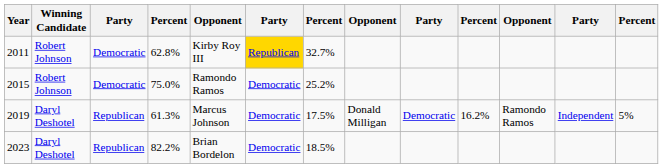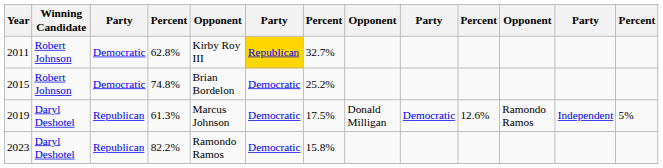 <table class="wikitable" style="margin:0.5em auto; font-size:95%;">
 <tr>
 <th>Year</th>
 <th>Winning Candidate</th>
 <th>Party</th>
 <th>Percent</th>
 <th>Opponent</th>
 <th>Party</th>
 <th>Percent</th>
 <th>Opponent</th>
 <th>Party</th>
 <th>Percent</th>
 <th>Opponent</th>
 <th>Party</th>
 <th>Percent</th>
 </tr>
 <tr>
 <td>2011</td>
 <td><a href='#'>Robert Johnson</a></td>
 <td><a href='#'>Democratic</a></td>
 <td>62.8%</td>
 <td>Kirby Roy III</td>
 <td style="background: gold;"><a href='#'>Republican</a></td>
 <td>32.7%</td>
 <td></td>
 <td></td>
 <td></td>
 <td></td>
 <td></td>
 <td></td>
 </tr>
 <tr>
 <td>2015</td>
 <td><a href='#'>Robert Johnson</a></td>
 <td><a href='#'>Democratic</a></td>
-<td>75.0%</td>
-<td>Ramondo Ramos</td>
+<td>74.8%</td>
+<td>Brian Bordelon</td>
 <td><a href='#'>Democratic</a></td>
 <td>25.2%</td>
 <td></td>
 <td></td>
 <td></td>
 <td></td>
 <td></td>
 <td></td>
 </tr>
 <tr>
 <td>2019</td>
 <td><a href='#'>Daryl Deshotel</a></td>
 <td><a href='#'>Republican</a></td>
 <td>61.3%</td>
 <td>Marcus Johnson</td>
 <td><a href='#'>Democratic</a></td>
 <td>17.5%</td>
 <td>Donald Milligan</td>
 <td><a href='#'>Democratic</a></td>
-<td>16.2%</td>
+<td>12.6%</td>
 <td>Ramondo Ramos</td>
 <td><a href='#'>Independent</a></td>
 <td>5%</td>
 </tr>
 <tr>
 <td>2023</td>
 <td><a href='#'>Daryl Deshotel</a></td>
 <td><a href='#'>Republican</a></td>
 <td>82.2%</td>
-<td>Brian Bordelon</td>
+<td>Ramondo Ramos</td>
 <td><a href='#'>Democratic</a></td>
-<td>18.5%</td>
+<td>15.8%</td>
 <td></td>
 <td></td>
 <td></td>
 <td></td>
 <td></td>
 <td></td>
 </tr>
 </table>
